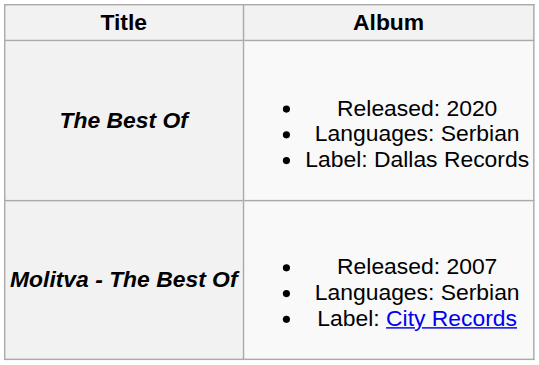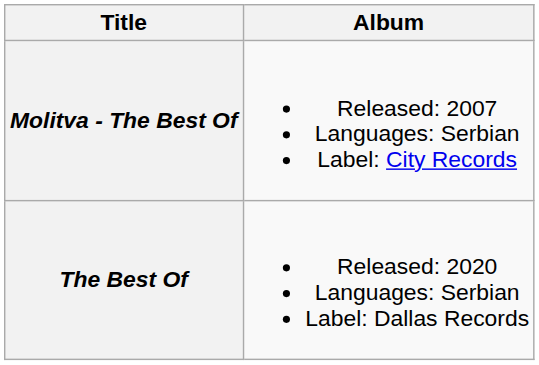 <table class="wikitable plainrowheaders" style="text-align:center;">
 <tr>
 <th scope="col">Title</th>
 <th scope="col">Album</th>
 </tr>
 <tr>
+<th scope="row"><em>Molitva - The Best Of</em></th>
+<td><br><ul><li>Released: 2007</li><li>Languages: Serbian</li><li>Label: <a href='#'>City Records</a></li></ul></td>
+</tr>
+<tr>
 <th scope="row"><em>The Best Of</em></th>
 <td><br><ul><li>Released: 2020</li><li>Languages: Serbian</li><li>Label: Dallas Records</li></ul></td>
 </tr>
-<tr>
-<th scope="row"><em>Molitva - The Best Of</em></th>
-<td><br><ul><li>Released: 2007</li><li>Languages: Serbian</li><li>Label: <a href='#'>City Records</a></li></ul></td>
-</tr>
 </table>
